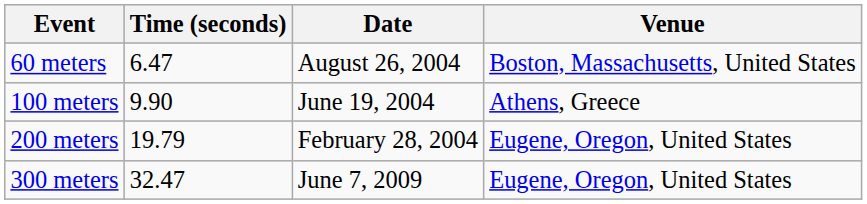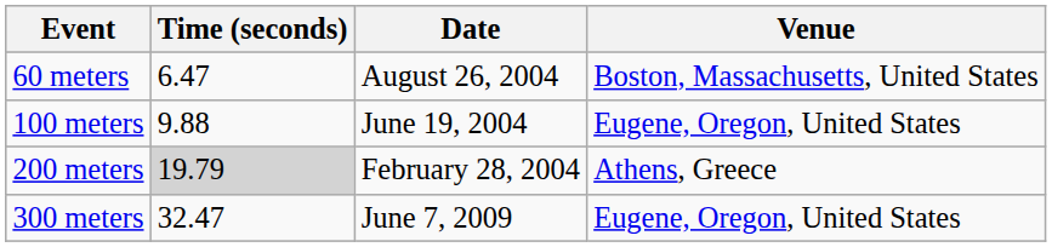 <table class="wikitable">
 <tr>
 <th>Event</th>
 <th>Time (seconds)</th>
 <th>Date</th>
 <th>Venue</th>
 </tr>
 <tr>
 <td><a href='#'>60 meters</a></td>
 <td>6.47</td>
 <td>August 26, 2004</td>
 <td><a href='#'>Boston, Massachusetts</a>, United States</td>
 </tr>
 <tr>
 <td><a href='#'>100 meters</a></td>
-<td>9.90</td>
+<td>9.88</td>
 <td>June 19, 2004</td>
-<td><a href='#'>Athens</a>, Greece</td>
+<td><a href='#'>Eugene, Oregon</a>, United States</td>
 </tr>
 <tr>
 <td><a href='#'>200 meters</a></td>
-<td>19.79</td>
+<td style="background: lightgrey;">19.79</td>
 <td>February 28, 2004</td>
-<td><a href='#'>Eugene, Oregon</a>, United States</td>
+<td><a href='#'>Athens</a>, Greece</td>
 </tr>
 <tr>
 <td><a href='#'>300 meters</a></td>
 <td>32.47</td>
 <td>June 7, 2009</td>
 <td><a href='#'>Eugene, Oregon</a>, United States</td>
 </tr>
 </table>
